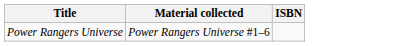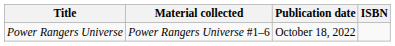 <table class="wikitable">
 <tr>
 <th>Title</th>
 <th>Material collected</th>
+<th>Publication date</th>
 <th>ISBN</th>
 </tr>
 <tr>
 <td><em>Power Rangers Universe</em></td>
 <td><em>Power Rangers Universe</em> #1–6</td>
+<td>October 18, 2022</td>
 <td></td>
 </tr>
 </table>
